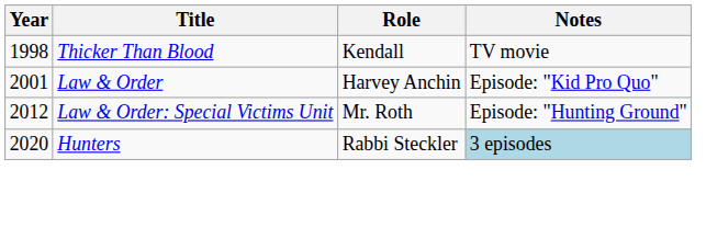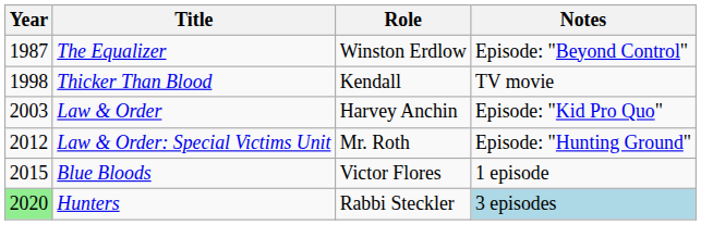 <table class="wikitable sortable">
 <tr>
 <th>Year</th>
 <th>Title</th>
 <th>Role</th>
 <th>Notes</th>
 </tr>
 <tr>
+<td>1987</td>
+<td><em><a href='#'>The Equalizer</a></em></td>
+<td>Winston Erdlow</td>
+<td>Episode: "<a href='#'>Beyond Control</a>"</td>
+</tr>
+<tr>
 <td>1998</td>
 <td><em><a href='#'>Thicker Than Blood</a></em></td>
 <td>Kendall</td>
 <td>TV movie</td>
 </tr>
 <tr>
-<td>2001</td>
+<td>2003</td>
 <td><em><a href='#'>Law & Order</a></em></td>
 <td>Harvey Anchin</td>
 <td>Episode: "<a href='#'>Kid Pro Quo</a>"</td>
 </tr>
 <tr>
 <td>2012</td>
 <td><em><a href='#'>Law & Order: Special Victims Unit</a></em></td>
 <td>Mr. Roth</td>
 <td>Episode: "<a href='#'>Hunting Ground</a>"</td>
 </tr>
 <tr>
-<td>2020</td>
+<td>2015</td>
+<td><em><a href='#'>Blue Bloods</a></em></td>
+<td>Victor Flores</td>
+<td>1 episode</td>
+</tr>
+<tr>
+<td style="background: lightgreen;">2020</td>
 <td><em><a href='#'>Hunters</a></em></td>
 <td>Rabbi Steckler</td>
 <td style="background: lightblue;">3 episodes</td>
 </tr>
 </table>
